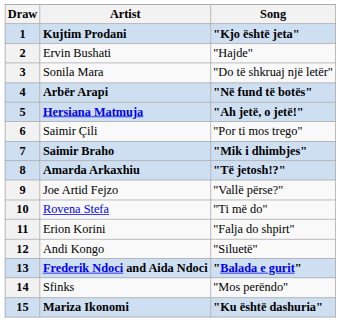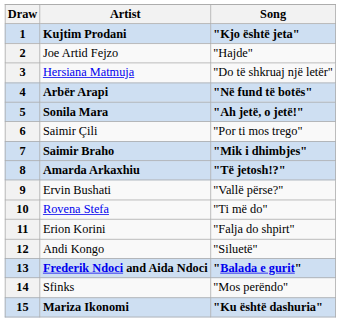 <table class="sortable wikitable plainrowheaders" style="margin: 1em auto 1em auto; text-align:left;">
 <tr>
 </tr>
 <tr>
 <th scope="col">Draw</th>
 <th scope="col">Artist</th>
 <th scope="col">Song</th>
 </tr>
 <tr style="font-weight:bold; background:#CEDFF2;">
 <th scope="row" style="font-weight:bold; background:#CEDFF2; text-align:center;">1</th>
 <td>Kujtim Prodani</td>
 <td>"Kjo është jeta"</td>
 </tr>
 <tr>
 <th scope="row" style="text-align:center;">2</th>
-<td>Ervin Bushati</td>
+<td>Joe Artid Fejzo</td>
 <td>"Hajde"</td>
 </tr>
 <tr>
 <th scope="row" style="text-align:center;">3</th>
-<td>Sonila Mara</td>
+<td><a href='#'>Hersiana Matmuja</a></td>
 <td>"Do të shkruaj një letër"</td>
 </tr>
 <tr style="font-weight:bold; background:#CEDFF2;">
 <th scope="row" style="font-weight:bold; background:#CEDFF2; text-align:center;">4</th>
 <td>Arbër Arapi</td>
 <td>"Në fund të botës"</td>
 </tr>
 <tr style="font-weight:bold; background:#CEDFF2;">
 <th scope="row" style="font-weight:bold; background:#CEDFF2; text-align:center;">5</th>
-<td><a href='#'>Hersiana Matmuja</a></td>
+<td>Sonila Mara</td>
 <td>"Ah jetë, o jetë!"</td>
 </tr>
 <tr>
 <th scope="row" style="text-align:center;">6</th>
 <td>Saimir Çili</td>
 <td>"Por ti mos trego"</td>
 </tr>
 <tr style="font-weight:bold; background:#CEDFF2;">
 <th scope="row" style="font-weight:bold; background:#CEDFF2; text-align:center;">7</th>
 <td>Saimir Braho</td>
 <td>"Mik i dhimbjes"</td>
 </tr>
 <tr style="font-weight:bold; background:#CEDFF2;">
 <th scope="row" style="font-weight:bold; background:#CEDFF2; text-align:center;">8</th>
 <td>Amarda Arkaxhiu</td>
 <td>"Të jetosh!?"</td>
 </tr>
 <tr>
 <th scope="row" style="text-align:center;">9</th>
-<td>Joe Artid Fejzo</td>
+<td>Ervin Bushati</td>
 <td>"Vallë përse?"</td>
 </tr>
 <tr>
 <th scope="row" style="text-align:center;">10</th>
 <td><a href='#'>Rovena Stefa</a></td>
 <td>"Ti më do"</td>
 </tr>
 <tr>
 <th scope="row" style="text-align:center;">11</th>
 <td>Erion Korini</td>
 <td>"Falja do shpirt"</td>
 </tr>
 <tr>
 <th scope="row" style="text-align:center;">12</th>
 <td>Andi Kongo</td>
 <td>"Siluetë"</td>
 </tr>
 <tr style="font-weight:bold; background:#CEDFF2;">
 <th scope="row" style="font-weight:bold; background:#CEDFF2; text-align:center;">13</th>
 <td><a href='#'>Frederik Ndoci</a> and Aida Ndoci</td>
 <td>"<a href='#'>Balada e gurit</a>"</td>
 </tr>
 <tr>
 <th scope="row" style="text-align:center;">14</th>
 <td>Sfinks</td>
 <td>"Mos perëndo"</td>
 </tr>
 <tr style="font-weight:bold; background:#CEDFF2;">
 <th scope="row" style="font-weight:bold; background:#CEDFF2; text-align:center;">15</th>
 <td>Mariza Ikonomi</td>
 <td>"Ku është dashuria"</td>
 </tr>
 </table>
